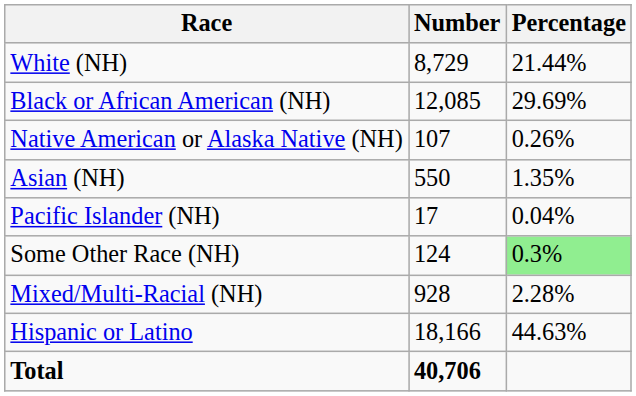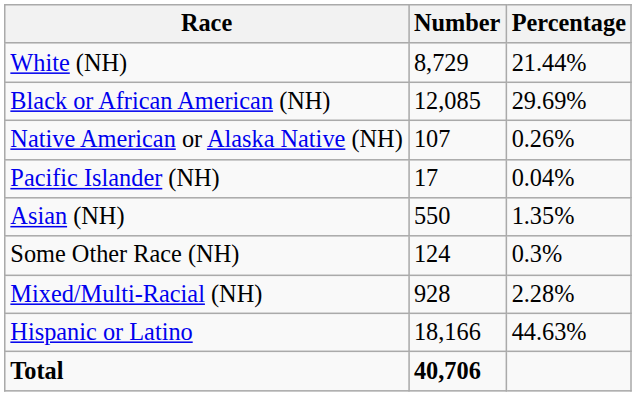 <table class="wikitable">
 <tr>
 <th>Race</th>
 <th>Number</th>
 <th>Percentage</th>
 </tr>
 <tr>
 <td><a href='#'>White</a> (NH)</td>
 <td>8,729</td>
 <td>21.44%</td>
 </tr>
 <tr>
 <td><a href='#'>Black or African American</a> (NH)</td>
 <td>12,085</td>
 <td>29.69%</td>
 </tr>
 <tr>
 <td><a href='#'>Native American</a> or <a href='#'>Alaska Native</a> (NH)</td>
 <td>107</td>
 <td>0.26%</td>
 </tr>
 <tr>
+<td><a href='#'>Pacific Islander</a> (NH)</td>
+<td>17</td>
+<td>0.04%</td>
+</tr>
+<tr>
 <td><a href='#'>Asian</a> (NH)</td>
 <td>550</td>
 <td>1.35%</td>
 </tr>
 <tr>
-<td><a href='#'>Pacific Islander</a> (NH)</td>
-<td>17</td>
-<td>0.04%</td>
-</tr>
-<tr>
 <td>Some Other Race (NH)</td>
 <td>124</td>
-<td style="background: lightgreen;">0.3%</td>
+<td>0.3%</td>
 </tr>
 <tr>
 <td><a href='#'>Mixed/Multi-Racial</a> (NH)</td>
 <td>928</td>
 <td>2.28%</td>
 </tr>
 <tr>
 <td><a href='#'>Hispanic or Latino</a></td>
 <td>18,166</td>
 <td>44.63%</td>
 </tr>
 <tr>
 <td><strong>Total</strong></td>
 <td><strong>40,706</strong></td>
 <td></td>
 </tr>
 </table>
